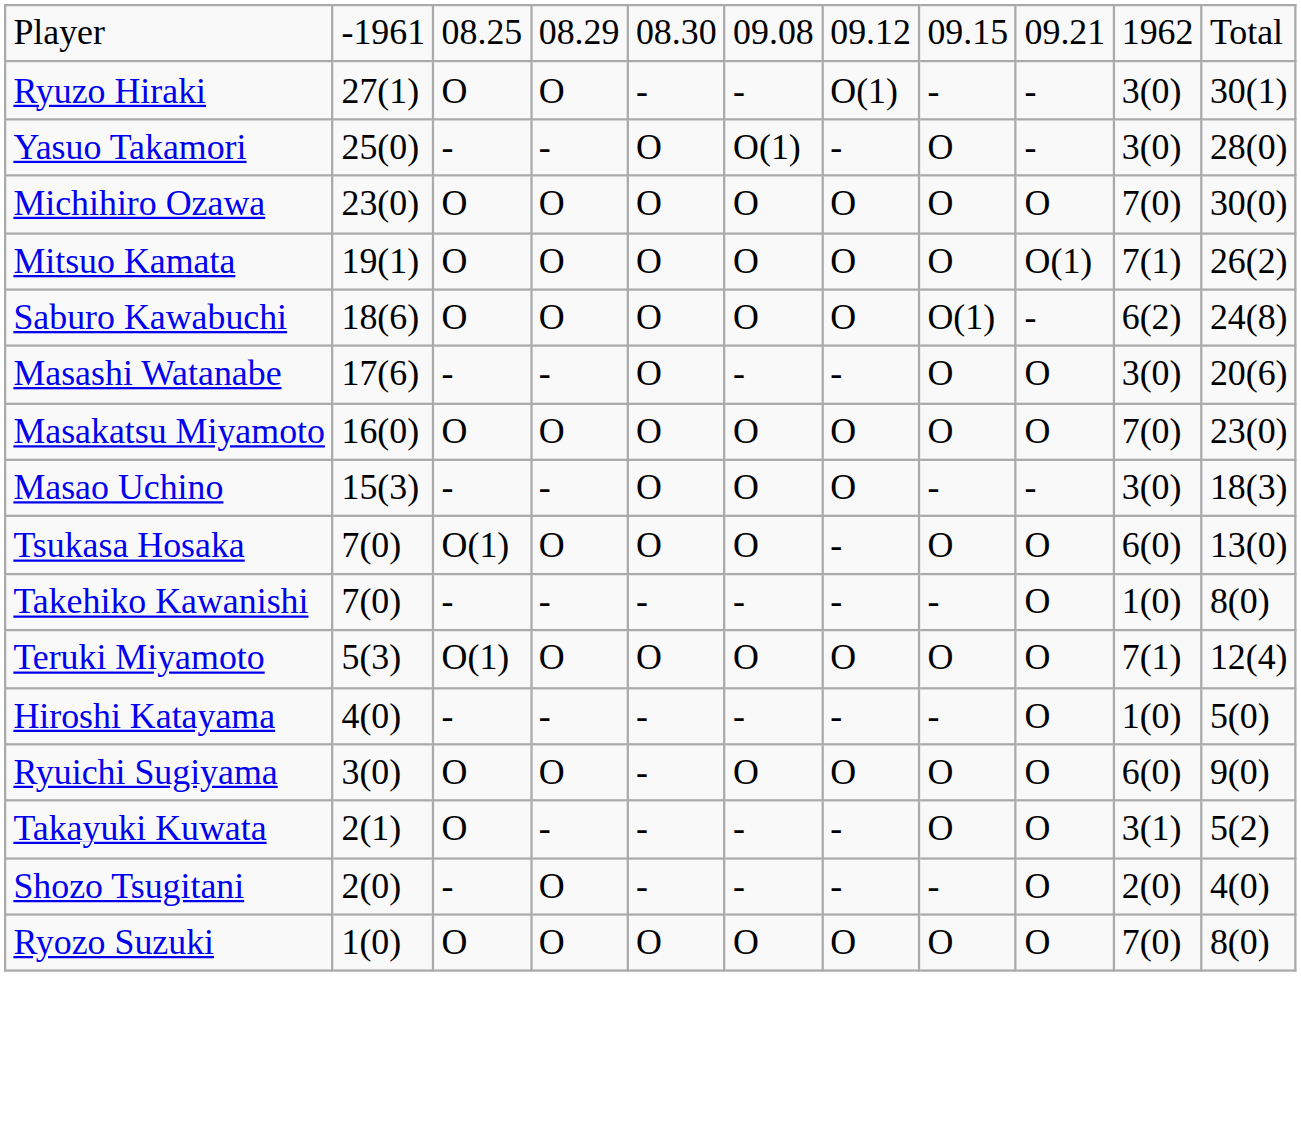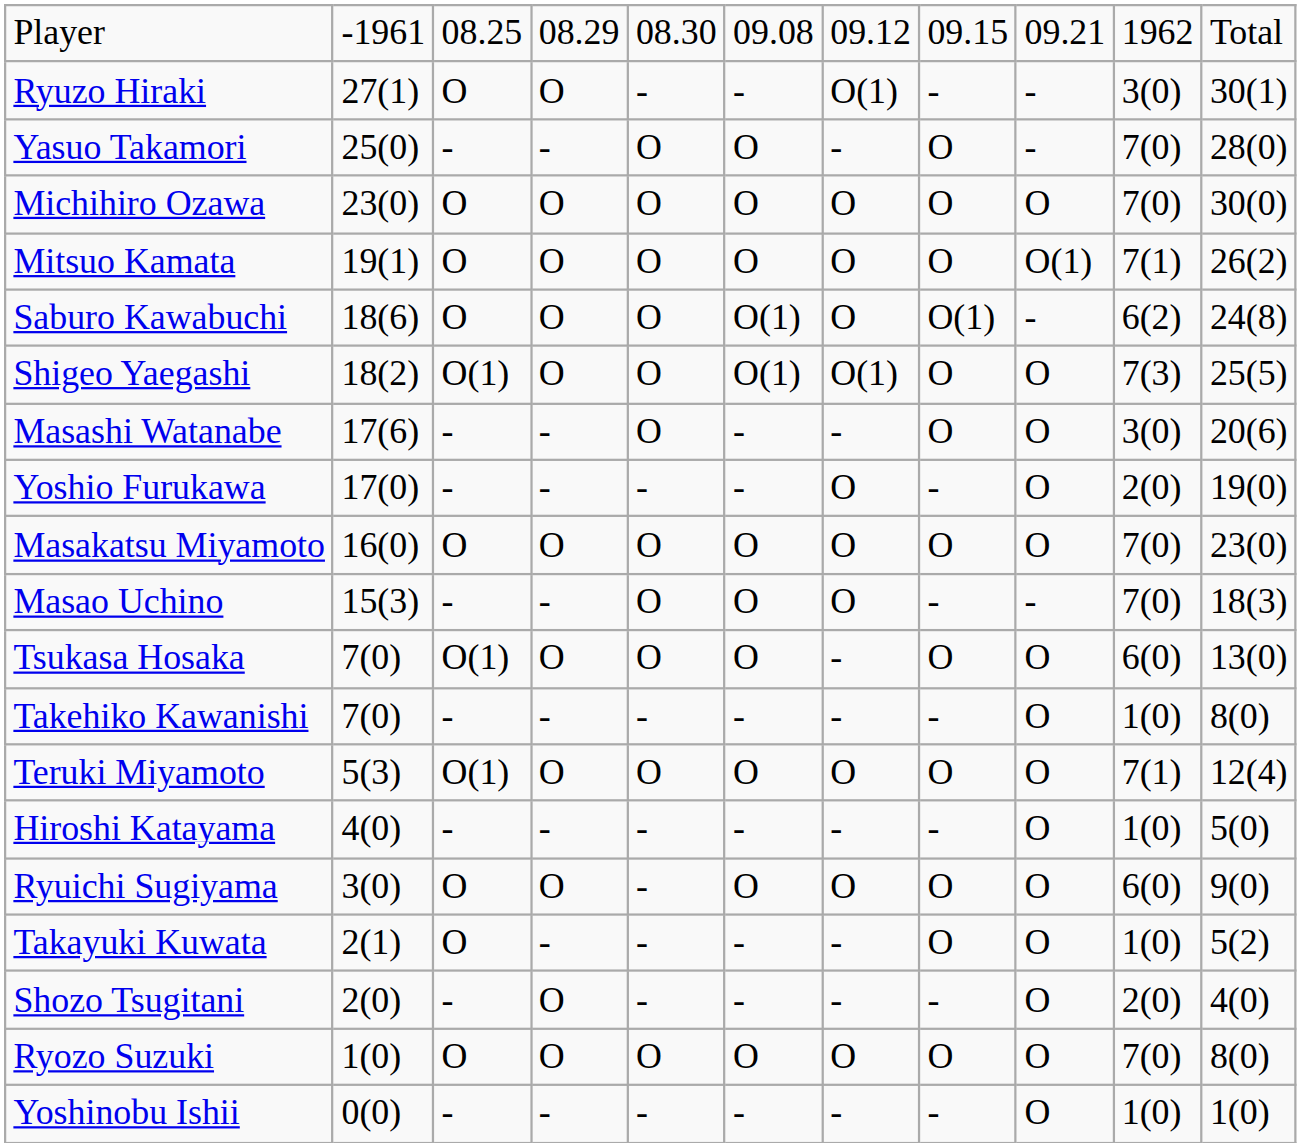 <table class="wikitable" style="text-align:left;">
 <tr>
 <td>Player</td>
 <td>-1961</td>
 <td>08.25</td>
 <td>08.29</td>
 <td>08.30</td>
 <td>09.08</td>
 <td>09.12</td>
 <td>09.15</td>
 <td>09.21</td>
 <td>1962</td>
 <td>Total</td>
 </tr>
 <tr>
 <td><a href='#'>Ryuzo Hiraki</a></td>
 <td>27(1)</td>
 <td>O</td>
 <td>O</td>
 <td>-</td>
 <td>-</td>
 <td>O(1)</td>
 <td>-</td>
 <td>-</td>
 <td>3(0)</td>
 <td>30(1)</td>
 </tr>
 <tr>
 <td><a href='#'>Yasuo Takamori</a></td>
 <td>25(0)</td>
 <td>-</td>
 <td>-</td>
 <td>O</td>
-<td>O(1)</td>
+<td>O</td>
 <td>-</td>
 <td>O</td>
 <td>-</td>
-<td>3(0)</td>
+<td>7(0)</td>
 <td>28(0)</td>
 </tr>
 <tr>
 <td><a href='#'>Michihiro Ozawa</a></td>
 <td>23(0)</td>
 <td>O</td>
 <td>O</td>
 <td>O</td>
 <td>O</td>
 <td>O</td>
 <td>O</td>
 <td>O</td>
 <td>7(0)</td>
 <td>30(0)</td>
 </tr>
 <tr>
 <td><a href='#'>Mitsuo Kamata</a></td>
 <td>19(1)</td>
 <td>O</td>
 <td>O</td>
 <td>O</td>
 <td>O</td>
 <td>O</td>
 <td>O</td>
 <td>O(1)</td>
 <td>7(1)</td>
 <td>26(2)</td>
 </tr>
 <tr>
 <td><a href='#'>Saburo Kawabuchi</a></td>
 <td>18(6)</td>
 <td>O</td>
 <td>O</td>
 <td>O</td>
-<td>O</td>
+<td>O(1)</td>
 <td>O</td>
 <td>O(1)</td>
 <td>-</td>
 <td>6(2)</td>
 <td>24(8)</td>
+</tr>
+<tr>
+<td><a href='#'>Shigeo Yaegashi</a></td>
+<td>18(2)</td>
+<td>O(1)</td>
+<td>O</td>
+<td>O</td>
+<td>O(1)</td>
+<td>O(1)</td>
+<td>O</td>
+<td>O</td>
+<td>7(3)</td>
+<td>25(5)</td>
 </tr>
 <tr>
 <td><a href='#'>Masashi Watanabe</a></td>
 <td>17(6)</td>
 <td>-</td>
 <td>-</td>
 <td>O</td>
 <td>-</td>
 <td>-</td>
 <td>O</td>
 <td>O</td>
 <td>3(0)</td>
 <td>20(6)</td>
+</tr>
+<tr>
+<td><a href='#'>Yoshio Furukawa</a></td>
+<td>17(0)</td>
+<td>-</td>
+<td>-</td>
+<td>-</td>
+<td>-</td>
+<td>O</td>
+<td>-</td>
+<td>O</td>
+<td>2(0)</td>
+<td>19(0)</td>
 </tr>
 <tr>
 <td><a href='#'>Masakatsu Miyamoto</a></td>
 <td>16(0)</td>
 <td>O</td>
 <td>O</td>
 <td>O</td>
 <td>O</td>
 <td>O</td>
 <td>O</td>
 <td>O</td>
 <td>7(0)</td>
 <td>23(0)</td>
 </tr>
 <tr>
 <td><a href='#'>Masao Uchino</a></td>
 <td>15(3)</td>
 <td>-</td>
 <td>-</td>
 <td>O</td>
 <td>O</td>
 <td>O</td>
 <td>-</td>
 <td>-</td>
-<td>3(0)</td>
+<td>7(0)</td>
 <td>18(3)</td>
 </tr>
 <tr>
 <td><a href='#'>Tsukasa Hosaka</a></td>
 <td>7(0)</td>
 <td>O(1)</td>
 <td>O</td>
 <td>O</td>
 <td>O</td>
 <td>-</td>
 <td>O</td>
 <td>O</td>
 <td>6(0)</td>
 <td>13(0)</td>
 </tr>
 <tr>
 <td><a href='#'>Takehiko Kawanishi</a></td>
 <td>7(0)</td>
 <td>-</td>
 <td>-</td>
 <td>-</td>
 <td>-</td>
 <td>-</td>
 <td>-</td>
 <td>O</td>
 <td>1(0)</td>
 <td>8(0)</td>
 </tr>
 <tr>
 <td><a href='#'>Teruki Miyamoto</a></td>
 <td>5(3)</td>
 <td>O(1)</td>
 <td>O</td>
 <td>O</td>
 <td>O</td>
 <td>O</td>
 <td>O</td>
 <td>O</td>
 <td>7(1)</td>
 <td>12(4)</td>
 </tr>
 <tr>
 <td><a href='#'>Hiroshi Katayama</a></td>
 <td>4(0)</td>
 <td>-</td>
 <td>-</td>
 <td>-</td>
 <td>-</td>
 <td>-</td>
 <td>-</td>
 <td>O</td>
 <td>1(0)</td>
 <td>5(0)</td>
 </tr>
 <tr>
 <td><a href='#'>Ryuichi Sugiyama</a></td>
 <td>3(0)</td>
 <td>O</td>
 <td>O</td>
 <td>-</td>
 <td>O</td>
 <td>O</td>
 <td>O</td>
 <td>O</td>
 <td>6(0)</td>
 <td>9(0)</td>
 </tr>
 <tr>
 <td><a href='#'>Takayuki Kuwata</a></td>
 <td>2(1)</td>
 <td>O</td>
 <td>-</td>
 <td>-</td>
 <td>-</td>
 <td>-</td>
 <td>O</td>
 <td>O</td>
-<td>3(1)</td>
+<td>1(0)</td>
 <td>5(2)</td>
 </tr>
 <tr>
 <td><a href='#'>Shozo Tsugitani</a></td>
 <td>2(0)</td>
 <td>-</td>
 <td>O</td>
 <td>-</td>
 <td>-</td>
 <td>-</td>
 <td>-</td>
 <td>O</td>
 <td>2(0)</td>
 <td>4(0)</td>
 </tr>
 <tr>
 <td><a href='#'>Ryozo Suzuki</a></td>
 <td>1(0)</td>
 <td>O</td>
 <td>O</td>
 <td>O</td>
 <td>O</td>
 <td>O</td>
 <td>O</td>
 <td>O</td>
 <td>7(0)</td>
 <td>8(0)</td>
 </tr>
+<tr>
+<td><a href='#'>Yoshinobu Ishii</a></td>
+<td>0(0)</td>
+<td>-</td>
+<td>-</td>
+<td>-</td>
+<td>-</td>
+<td>-</td>
+<td>-</td>
+<td>O</td>
+<td>1(0)</td>
+<td>1(0)</td>
+</tr>
 </table>
